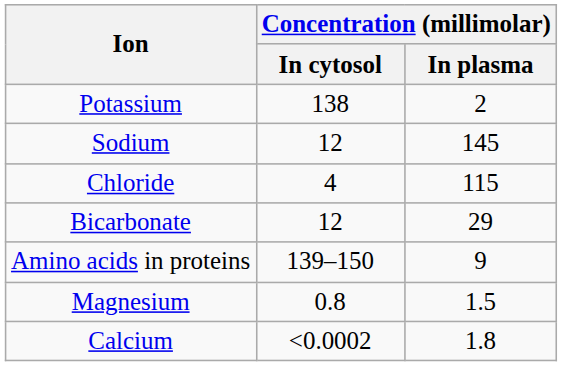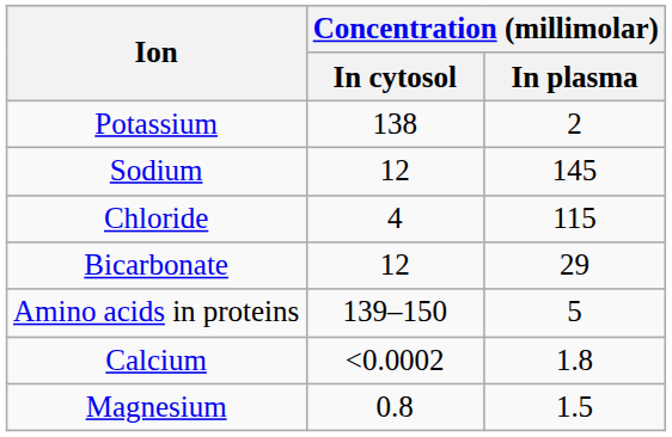 <table class="wikitable" style="margin:auto; text-align:center;">
 <tr>
 <th rowspan=2>Ion</th>
 <th colspan=2><a href='#'>Concentration</a> (millimolar)</th>
 </tr>
 <tr>
 <th>In cytosol</th>
 <th>In plasma</th>
 </tr>
 <tr>
 <td><a href='#'>Potassium</a></td>
 <td>138</td>
 <td>2</td>
 </tr>
 <tr>
 <td><a href='#'>Sodium</a></td>
 <td>12</td>
 <td>145</td>
 </tr>
 <tr>
 <td><a href='#'>Chloride</a></td>
 <td>4</td>
 <td>115</td>
 </tr>
 <tr>
 <td><a href='#'>Bicarbonate</a></td>
 <td>12</td>
 <td>29</td>
 </tr>
 <tr>
 <td><a href='#'>Amino acids</a> in proteins</td>
 <td>139–150</td>
-<td>9</td>
+<td>5</td>
+</tr>
+<tr>
+<td><a href='#'>Calcium</a></td>
+<td><0.0002</td>
+<td>1.8</td>
 </tr>
 <tr>
 <td><a href='#'>Magnesium</a></td>
 <td>0.8</td>
 <td>1.5</td>
 </tr>
-<tr>
-<td><a href='#'>Calcium</a></td>
-<td><0.0002</td>
-<td>1.8</td>
-</tr>
 </table>
